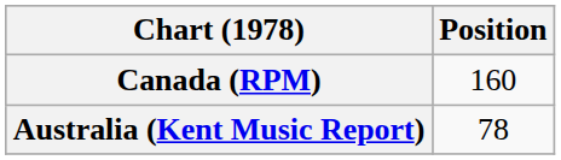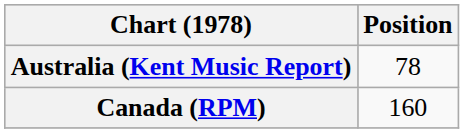 <table class="wikitable sortable plainrowheaders" style="text-align:center">
 <tr>
 <th>Chart (1978)</th>
 <th>Position</th>
 </tr>
 <tr>
+<th scope="row">Australia (<a href='#'>Kent Music Report</a>)</th>
+<td>78</td>
+</tr>
+<tr>
 <th scope="row">Canada (<a href='#'>RPM</a>)</th>
 <td>160</td>
 </tr>
-<tr>
-<th scope="row">Australia (<a href='#'>Kent Music Report</a>)</th>
-<td>78</td>
-</tr>
 </table>
